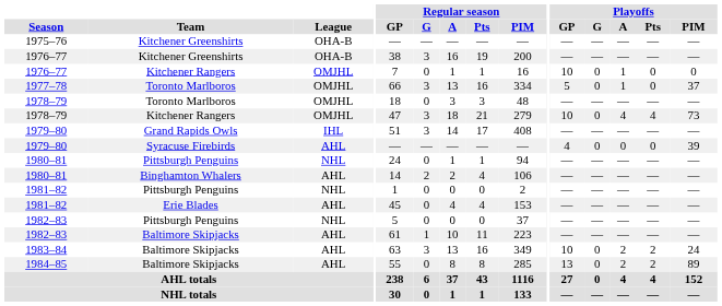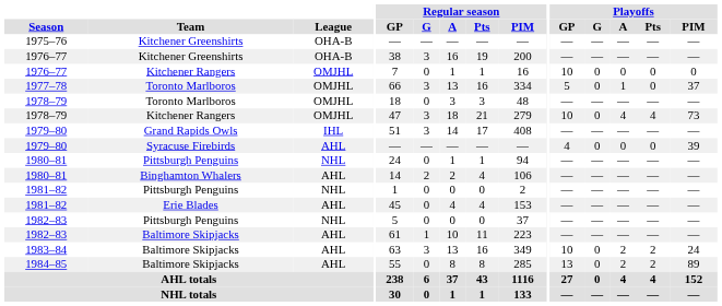 <table border="0" cellpadding="1" cellspacing="0" style="text-align:center; width:60em">
 <tr bgcolor="#e0e0e0">
 <th colspan="3" bgcolor="#ffffff"></th>
 <th rowspan="100" bgcolor="#ffffff"></th>
 <th colspan="5"><a href='#'>Regular season</a></th>
 <th rowspan="100" bgcolor="#ffffff"></th>
 <th colspan="5"><a href='#'>Playoffs</a></th>
 </tr>
 <tr bgcolor="#e0e0e0">
 <th><a href='#'>Season</a></th>
 <th>Team</th>
 <th>League</th>
 <th>GP</th>
 <th><a href='#'>G</a></th>
 <th><a href='#'>A</a></th>
 <th><a href='#'>Pts</a></th>
 <th><a href='#'>PIM</a></th>
 <th>GP</th>
 <th>G</th>
 <th>A</th>
 <th>Pts</th>
 <th>PIM</th>
 </tr>
 <tr>
 <td>1975–76</td>
 <td><a href='#'>Kitchener Greenshirts</a></td>
 <td>OHA-B</td>
 <td>—</td>
 <td>—</td>
 <td>—</td>
 <td>—</td>
 <td>—</td>
 <td>—</td>
 <td>—</td>
 <td>—</td>
 <td>—</td>
 <td>—</td>
 </tr>
 <tr bgcolor="#f0f0f0">
 <td>1976–77</td>
 <td>Kitchener Greenshirts</td>
 <td>OHA-B</td>
 <td>38</td>
 <td>3</td>
 <td>16</td>
 <td>19</td>
 <td>200</td>
 <td>—</td>
 <td>—</td>
 <td>—</td>
 <td>—</td>
 <td>—</td>
 </tr>
 <tr>
 <td><a href='#'>1976–77</a></td>
 <td><a href='#'>Kitchener Rangers</a></td>
 <td><a href='#'>OMJHL</a></td>
 <td>7</td>
 <td>0</td>
 <td>1</td>
 <td>1</td>
 <td>16</td>
 <td>10</td>
 <td>0</td>
-<td>1</td>
+<td>0</td>
 <td>0</td>
 <td>0</td>
 </tr>
 <tr bgcolor="#f0f0f0">
 <td><a href='#'>1977–78</a></td>
 <td><a href='#'>Toronto Marlboros</a></td>
 <td>OMJHL</td>
 <td>66</td>
 <td>3</td>
 <td>13</td>
 <td>16</td>
 <td>334</td>
 <td>5</td>
 <td>0</td>
 <td>1</td>
 <td>0</td>
 <td>37</td>
 </tr>
 <tr>
 <td><a href='#'>1978–79</a></td>
 <td>Toronto Marlboros</td>
 <td>OMJHL</td>
 <td>18</td>
 <td>0</td>
 <td>3</td>
 <td>3</td>
 <td>48</td>
 <td>—</td>
 <td>—</td>
 <td>—</td>
 <td>—</td>
 <td>—</td>
 </tr>
 <tr bgcolor="#f0f0f0">
 <td>1978–79</td>
 <td>Kitchener Rangers</td>
 <td>OMJHL</td>
 <td>47</td>
 <td>3</td>
 <td>18</td>
 <td>21</td>
 <td>279</td>
 <td>10</td>
 <td>0</td>
 <td>4</td>
 <td>4</td>
 <td>73</td>
 </tr>
 <tr>
 <td><a href='#'>1979–80</a></td>
 <td><a href='#'>Grand Rapids Owls</a></td>
 <td><a href='#'>IHL</a></td>
 <td>51</td>
 <td>3</td>
 <td>14</td>
 <td>17</td>
 <td>408</td>
 <td>—</td>
 <td>—</td>
 <td>—</td>
 <td>—</td>
 <td>—</td>
 </tr>
 <tr bgcolor="#f0f0f0">
 <td><a href='#'>1979–80</a></td>
 <td><a href='#'>Syracuse Firebirds</a></td>
 <td><a href='#'>AHL</a></td>
 <td>—</td>
 <td>—</td>
 <td>—</td>
 <td>—</td>
 <td>—</td>
 <td>4</td>
 <td>0</td>
 <td>0</td>
 <td>0</td>
 <td>39</td>
 </tr>
 <tr>
 <td><a href='#'>1980–81</a></td>
 <td><a href='#'>Pittsburgh Penguins</a></td>
 <td><a href='#'>NHL</a></td>
 <td>24</td>
 <td>0</td>
 <td>1</td>
 <td>1</td>
 <td>94</td>
 <td>—</td>
 <td>—</td>
 <td>—</td>
 <td>—</td>
 <td>—</td>
 </tr>
 <tr bgcolor="#f0f0f0">
 <td><a href='#'>1980–81</a></td>
 <td><a href='#'>Binghamton Whalers</a></td>
 <td>AHL</td>
 <td>14</td>
 <td>2</td>
 <td>2</td>
 <td>4</td>
 <td>106</td>
 <td>—</td>
 <td>—</td>
 <td>—</td>
 <td>—</td>
 <td>—</td>
 </tr>
 <tr>
 <td><a href='#'>1981–82</a></td>
 <td>Pittsburgh Penguins</td>
 <td>NHL</td>
 <td>1</td>
 <td>0</td>
 <td>0</td>
 <td>0</td>
 <td>2</td>
 <td>—</td>
 <td>—</td>
 <td>—</td>
 <td>—</td>
 <td>—</td>
 </tr>
 <tr bgcolor="#f0f0f0">
 <td><a href='#'>1981–82</a></td>
 <td><a href='#'>Erie Blades</a></td>
 <td>AHL</td>
 <td>45</td>
 <td>0</td>
 <td>4</td>
 <td>4</td>
 <td>153</td>
 <td>—</td>
 <td>—</td>
 <td>—</td>
 <td>—</td>
 <td>—</td>
 </tr>
 <tr>
 <td><a href='#'>1982–83</a></td>
 <td>Pittsburgh Penguins</td>
 <td>NHL</td>
 <td>5</td>
 <td>0</td>
 <td>0</td>
 <td>0</td>
 <td>37</td>
 <td>—</td>
 <td>—</td>
 <td>—</td>
 <td>—</td>
 <td>—</td>
 </tr>
 <tr bgcolor="#f0f0f0">
 <td><a href='#'>1982–83</a></td>
 <td><a href='#'>Baltimore Skipjacks</a></td>
 <td>AHL</td>
 <td>61</td>
 <td>1</td>
 <td>10</td>
 <td>11</td>
 <td>223</td>
 <td>—</td>
 <td>—</td>
 <td>—</td>
 <td>—</td>
 <td>—</td>
 </tr>
 <tr>
 <td><a href='#'>1983–84</a></td>
 <td>Baltimore Skipjacks</td>
 <td>AHL</td>
 <td>63</td>
 <td>3</td>
 <td>13</td>
 <td>16</td>
 <td>349</td>
 <td>10</td>
 <td>0</td>
 <td>2</td>
 <td>2</td>
 <td>24</td>
 </tr>
 <tr bgcolor="#f0f0f0">
 <td><a href='#'>1984–85</a></td>
 <td>Baltimore Skipjacks</td>
 <td>AHL</td>
 <td>55</td>
 <td>0</td>
 <td>8</td>
 <td>8</td>
 <td>285</td>
 <td>13</td>
 <td>0</td>
 <td>2</td>
 <td>2</td>
 <td>89</td>
 </tr>
 <tr bgcolor="#e0e0e0">
 <th colspan="3">AHL totals</th>
 <th>238</th>
 <th>6</th>
 <th>37</th>
 <th>43</th>
 <th>1116</th>
 <th>27</th>
 <th>0</th>
 <th>4</th>
 <th>4</th>
 <th>152</th>
 </tr>
 <tr bgcolor="#e0e0e0">
 <th colspan="3">NHL totals</th>
 <th>30</th>
 <th>0</th>
 <th>1</th>
 <th>1</th>
 <th>133</th>
 <th>—</th>
 <th>—</th>
 <th>—</th>
 <th>—</th>
 <th>—</th>
 </tr>
 </table>
